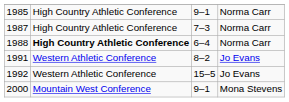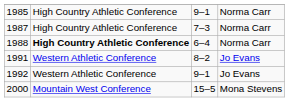 <table class="wikitable">
 <tr>
 </tr>
 <tr>
 <td>1985</td>
 <td>High Country Athletic Conference</td>
 <td>9–1</td>
 <td>Norma Carr</td>
 </tr>
 <tr>
 <td>1987</td>
 <td>High Country Athletic Conference</td>
 <td>7–3</td>
 <td>Norma Carr</td>
 </tr>
 <tr>
 <td>1988</td>
 <td><strong>High Country Athletic Conference</strong></td>
 <td>6–4</td>
 <td>Norma Carr</td>
 </tr>
 <tr>
 <td>1991</td>
 <td><a href='#'>Western Athletic Conference</a></td>
 <td>8–2</td>
 <td><a href='#'>Jo Evans</a></td>
 </tr>
 <tr>
 <td>1992</td>
 <td>Western Athletic Conference</td>
-<td>15–5</td>
+<td>9–1</td>
 <td>Jo Evans</td>
 </tr>
 <tr>
 <td>2000</td>
 <td><a href='#'>Mountain West Conference</a></td>
-<td>9–1</td>
+<td>15–5</td>
 <td>Mona Stevens</td>
 </tr>
 </table>
